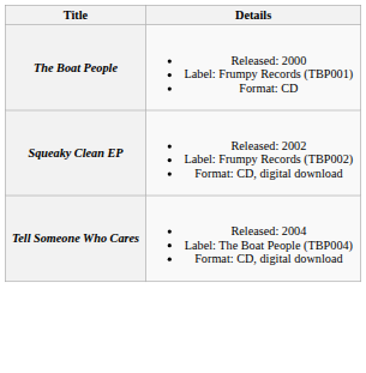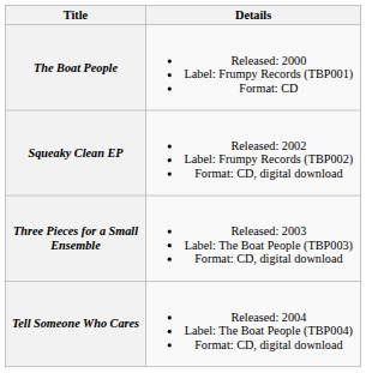 <table class="wikitable plainrowheaders" style="text-align:center;" border="1">
 <tr>
 <th scope="col" style="width:11em;">Title</th>
 <th scope="col" style="width:17em;">Details</th>
 </tr>
 <tr>
 <th scope="row"><em>The Boat People</em></th>
 <td><br><ul><li>Released: 2000</li><li>Label: Frumpy Records (TBP001)</li><li>Format: CD</li></ul></td>
 </tr>
 <tr>
 <th scope="row"><em>Squeaky Clean EP</em></th>
 <td><br><ul><li>Released: 2002</li><li>Label: Frumpy Records (TBP002)</li><li>Format: CD, digital download</li></ul></td>
 </tr>
 <tr>
+<th scope="row"><em>Three Pieces for a Small Ensemble</em></th>
+<td><br><ul><li>Released: 2003</li><li>Label: The Boat People (TBP003)</li><li>Format: CD, digital download</li></ul></td>
+</tr>
+<tr>
 <th scope="row"><em>Tell Someone Who Cares</em></th>
 <td><br><ul><li>Released: 2004</li><li>Label: The Boat People (TBP004)</li><li>Format: CD, digital download</li></ul></td>
 </tr>
 </table>
